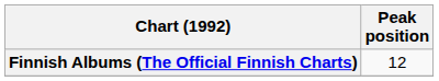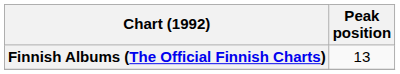 <table class="wikitable sortable plainrowheaders">
 <tr>
 <th>Chart (1992)</th>
 <th>Peak<br>position</th>
 </tr>
 <tr>
 <th scope="row">Finnish Albums (<a href='#'>The Official Finnish Charts</a>)</th>
-<td align="center">12</td>
+<td align="center">13</td>
 </tr>
 <tr>
 </tr>
 <tr>
 </tr>
 <tr>
 </tr>
 </table>
